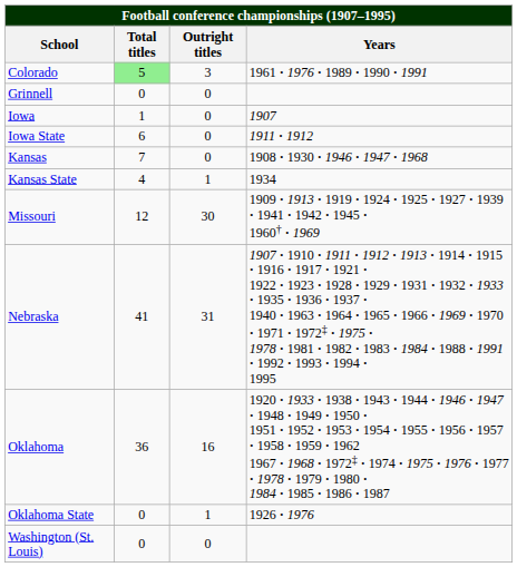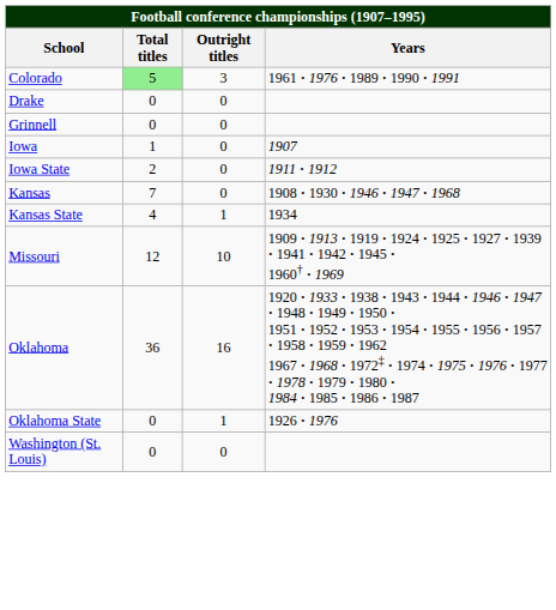 <table class="wikitable">
 <tr>
 <th colspan="4" style= background:#003300;color:white;>Football conference championships (1907–1995)</th>
 </tr>
 <tr>
 <th>School</th>
 <th>Total titles</th>
 <th>Outright titles</th>
 <th>Years</th>
 </tr>
 <tr>
 <td><a href='#'>Colorado</a></td>
 <td style="background: lightgreen; text-align:center;">5</td>
 <td style="text-align:center;">3</td>
 <td>1961 <strong>·</strong> <em>1976</em> <strong>·</strong> 1989 <strong>·</strong> 1990 <strong>·</strong> <em>1991</em></td>
 </tr>
 <tr>
+<td><a href='#'>Drake</a></td>
+<td style="text-align:center;">0</td>
+<td style="text-align:center;">0</td>
+<td></td>
+</tr>
+<tr>
 <td><a href='#'>Grinnell</a></td>
 <td style="text-align:center;">0</td>
 <td style="text-align:center;">0</td>
 <td></td>
 </tr>
 <tr>
 <td><a href='#'>Iowa</a></td>
 <td style="text-align:center;">1</td>
 <td style="text-align:center;">0</td>
 <td><em>1907</em></td>
 </tr>
 <tr>
 <td><a href='#'>Iowa State</a></td>
-<td style="text-align:center;">6</td>
+<td style="text-align:center;">2</td>
 <td style="text-align:center;">0</td>
 <td><em>1911</em> <strong>·</strong> <em>1912</em></td>
 </tr>
 <tr>
 <td><a href='#'>Kansas</a></td>
 <td style="text-align:center;">7</td>
 <td style="text-align:center;">0</td>
 <td>1908 <strong>·</strong> 1930 <strong>·</strong> <em>1946</em> <strong>·</strong> <em>1947</em> <strong>·</strong> <em>1968</em></td>
 </tr>
 <tr>
 <td><a href='#'>Kansas State</a></td>
 <td style="text-align:center;">4</td>
 <td style="text-align:center;">1</td>
 <td>1934</td>
 </tr>
 <tr>
 <td><a href='#'>Missouri</a></td>
 <td style="text-align:center;">12</td>
-<td style="text-align:center;">30</td>
+<td style="text-align:center;">10</td>
 <td>1909 <strong>·</strong> <em>1913</em> <strong>·</strong> 1919 <strong>·</strong> 1924 <strong>·</strong> 1925 <strong>·</strong> 1927 <strong>·</strong> 1939 <strong>·</strong> 1941 <strong>·</strong> 1942 <strong>·</strong> 1945 <strong>·</strong><br>1960<sup>†</sup> <strong>·</strong> <em>1969</em></td>
-</tr>
-<tr>
-<td><a href='#'>Nebraska</a></td>
-<td style="text-align:center;">41</td>
-<td style="text-align:center;">31</td>
-<td><em>1907</em> <strong>·</strong> 1910 <strong>·</strong> <em>1911</em> <strong>·</strong> <em>1912</em> <strong>·</strong> <em>1913</em> <strong>·</strong> 1914 <strong>·</strong> 1915 <strong>·</strong> 1916 <strong>·</strong> 1917 <strong>·</strong> 1921 <strong>·</strong><br>1922 <strong>·</strong> 1923 <strong>·</strong> 1928 <strong>·</strong> 1929 <strong>·</strong> 1931 <strong>·</strong> 1932 <strong>·</strong> <em>1933</em> <strong>·</strong> 1935 <strong>·</strong> 1936 <strong>·</strong> 1937 <strong>·</strong><br>1940 <strong>·</strong> 1963 <strong>·</strong> 1964 <strong>·</strong> 1965 <strong>·</strong> 1966 <strong>·</strong> <em>1969</em> <strong>·</strong> 1970 <strong>·</strong> 1971 <strong>·</strong> 1972<sup>‡</sup> <strong>·</strong> <em>1975</em> <strong>·</strong><br><em>1978</em> <strong>·</strong> 1981 <strong>·</strong> 1982 <strong>·</strong> 1983 <strong>·</strong> <em>1984</em> <strong>·</strong> 1988 <strong>·</strong> <em>1991</em> <strong>·</strong> 1992 <strong>·</strong> 1993 <strong>·</strong> 1994 <strong>·</strong><br>1995</td>
 </tr>
 <tr>
 <td><a href='#'>Oklahoma</a></td>
 <td style="text-align:center;">36</td>
 <td style="text-align:center;">16</td>
 <td>1920 <strong>·</strong> <em>1933</em> <strong>·</strong> 1938 <strong>·</strong> 1943 <strong>·</strong> 1944 <strong>·</strong> <em>1946</em> <strong>·</strong> <em>1947</em> <strong>·</strong> 1948 <strong>·</strong> 1949 <strong>·</strong> 1950 <strong>·</strong> <br>1951 <strong>·</strong> 1952 <strong>·</strong> 1953 <strong>·</strong> 1954 <strong>·</strong> 1955 <strong>·</strong> 1956 <strong>·</strong> 1957 <strong>·</strong> 1958 <strong>·</strong> 1959 <strong>·</strong> 1962 <strong><br></strong> 1967 <strong>·</strong> <em>1968</em> <strong>·</strong> 1972<sup>‡</sup> <strong>·</strong> 1974 <strong>·</strong> <em>1975</em> <strong>·</strong> <em>1976</em> <strong>·</strong> 1977 <strong>·</strong> <em>1978</em> <strong>·</strong> 1979 <strong>·</strong> 1980 <strong>·</strong> <br><em>1984</em> <strong>·</strong> 1985 <strong>·</strong> 1986 <strong>·</strong> 1987</td>
 </tr>
 <tr>
 <td><a href='#'>Oklahoma State</a></td>
 <td style="text-align:center;">0</td>
 <td style="text-align:center;">1</td>
 <td>1926 <strong>·</strong> <em>1976</em></td>
 </tr>
 <tr>
 <td><a href='#'>Washington (St. Louis)</a></td>
 <td style="text-align:center;">0</td>
 <td style="text-align:center;">0</td>
 <td></td>
 </tr>
 </table>
